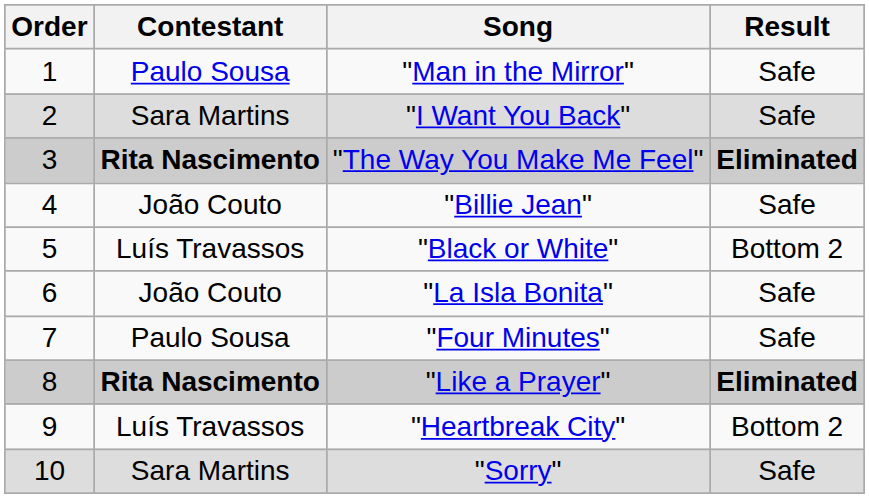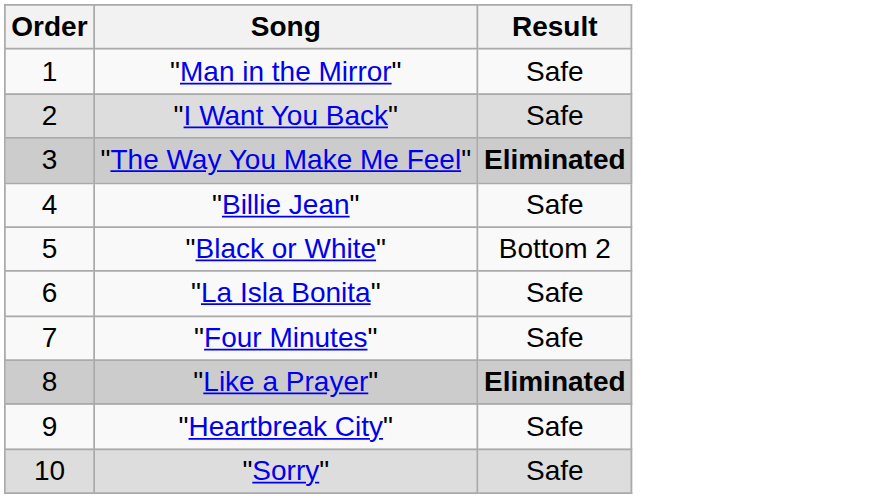 <table class="wikitable plainrowheaders" style="text-align:center;">
 <tr>
 <th>Order</th>
-<th>Contestant</th>
 <th>Song</th>
 <th>Result</th>
 </tr>
 <tr>
 <td>1</td>
-<td><a href='#'>Paulo Sousa</a></td>
 <td>"<a href='#'>Man in the Mirror</a>"</td>
 <td>Safe</td>
 </tr>
 <tr style="background:#ddd;">
 <td>2</td>
-<td>Sara Martins</td>
 <td>"<a href='#'>I Want You Back</a>"</td>
 <td>Safe</td>
 </tr>
 <tr style="background:#ccc;">
 <td>3</td>
-<td><strong>Rita Nascimento</strong></td>
 <td>"<a href='#'>The Way You Make Me Feel</a>"</td>
 <td><strong>Eliminated</strong></td>
 </tr>
 <tr>
 <td>4</td>
-<td>João Couto</td>
 <td>"<a href='#'>Billie Jean</a>"</td>
 <td>Safe</td>
 </tr>
 <tr>
 <td>5</td>
-<td>Luís Travassos</td>
 <td>"<a href='#'>Black or White</a>"</td>
 <td>Bottom 2</td>
 </tr>
 <tr>
 <td>6</td>
-<td>João Couto</td>
 <td>"<a href='#'>La Isla Bonita</a>"</td>
 <td>Safe</td>
 </tr>
 <tr>
 <td>7</td>
-<td>Paulo Sousa</td>
 <td>"<a href='#'>Four Minutes</a>"</td>
 <td>Safe</td>
 </tr>
 <tr style="background:#ccc;">
 <td>8</td>
-<td><strong>Rita Nascimento</strong></td>
 <td>"<a href='#'>Like a Prayer</a>"</td>
 <td><strong>Eliminated</strong></td>
 </tr>
 <tr>
 <td>9</td>
-<td>Luís Travassos</td>
 <td>"<a href='#'>Heartbreak City</a>"</td>
-<td>Bottom 2</td>
+<td>Safe</td>
 </tr>
 <tr style="background:#ddd;">
 <td>10</td>
-<td>Sara Martins</td>
 <td>"<a href='#'>Sorry</a>"</td>
 <td>Safe</td>
 </tr>
 </table>
